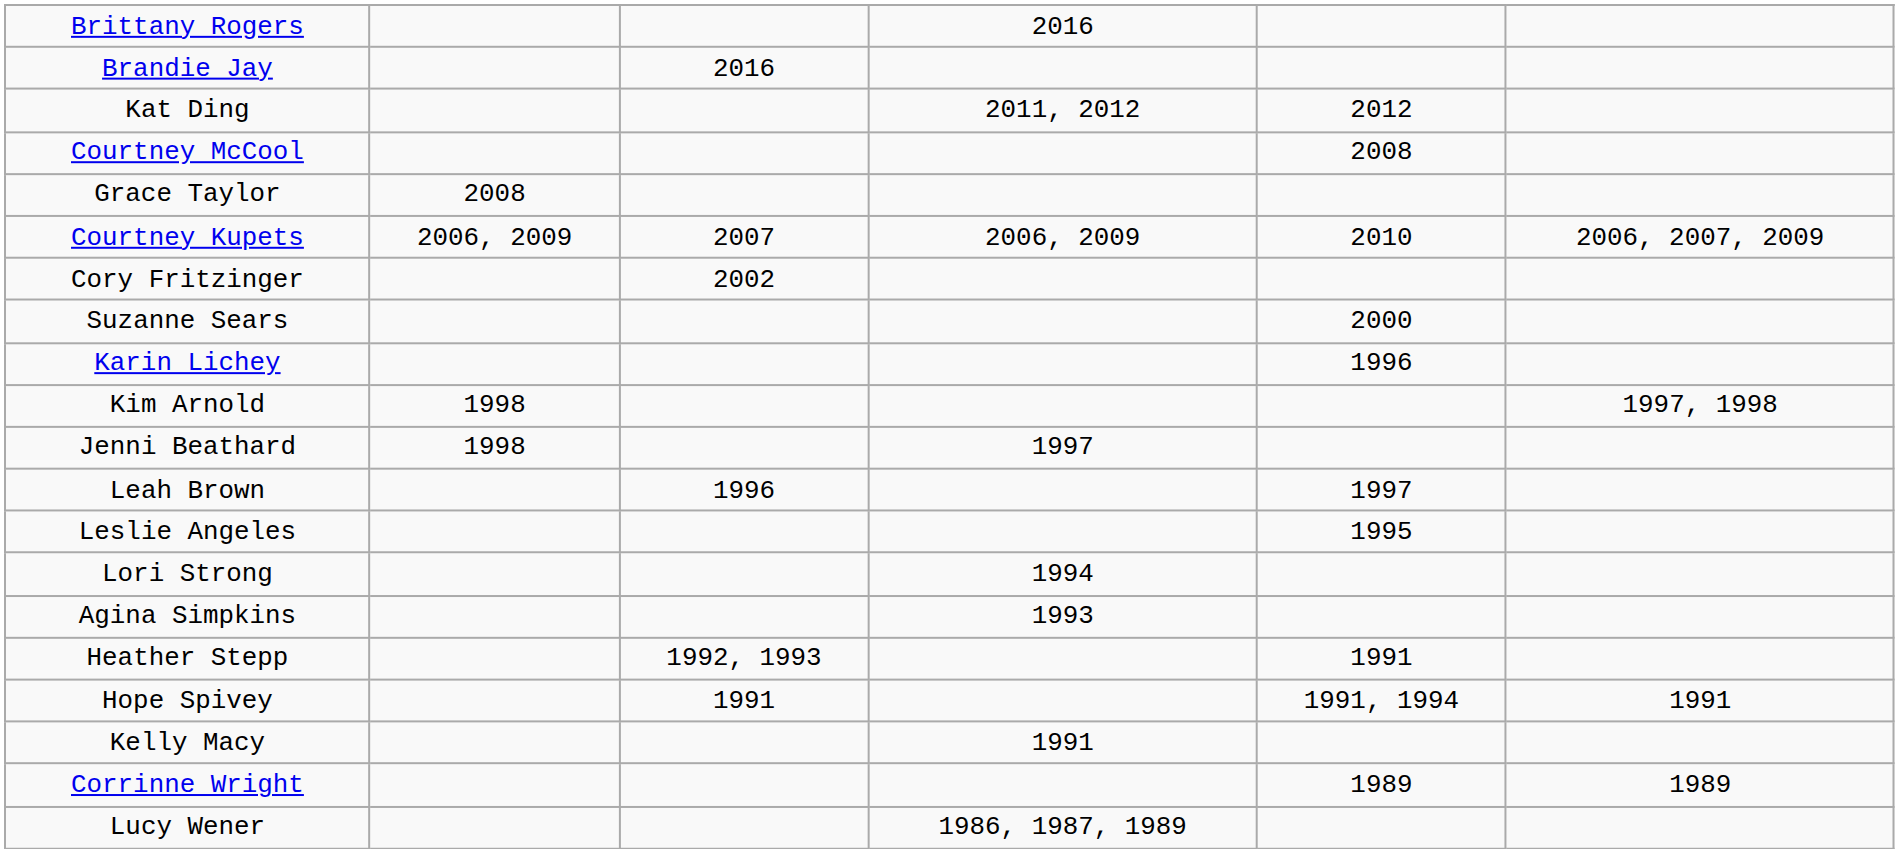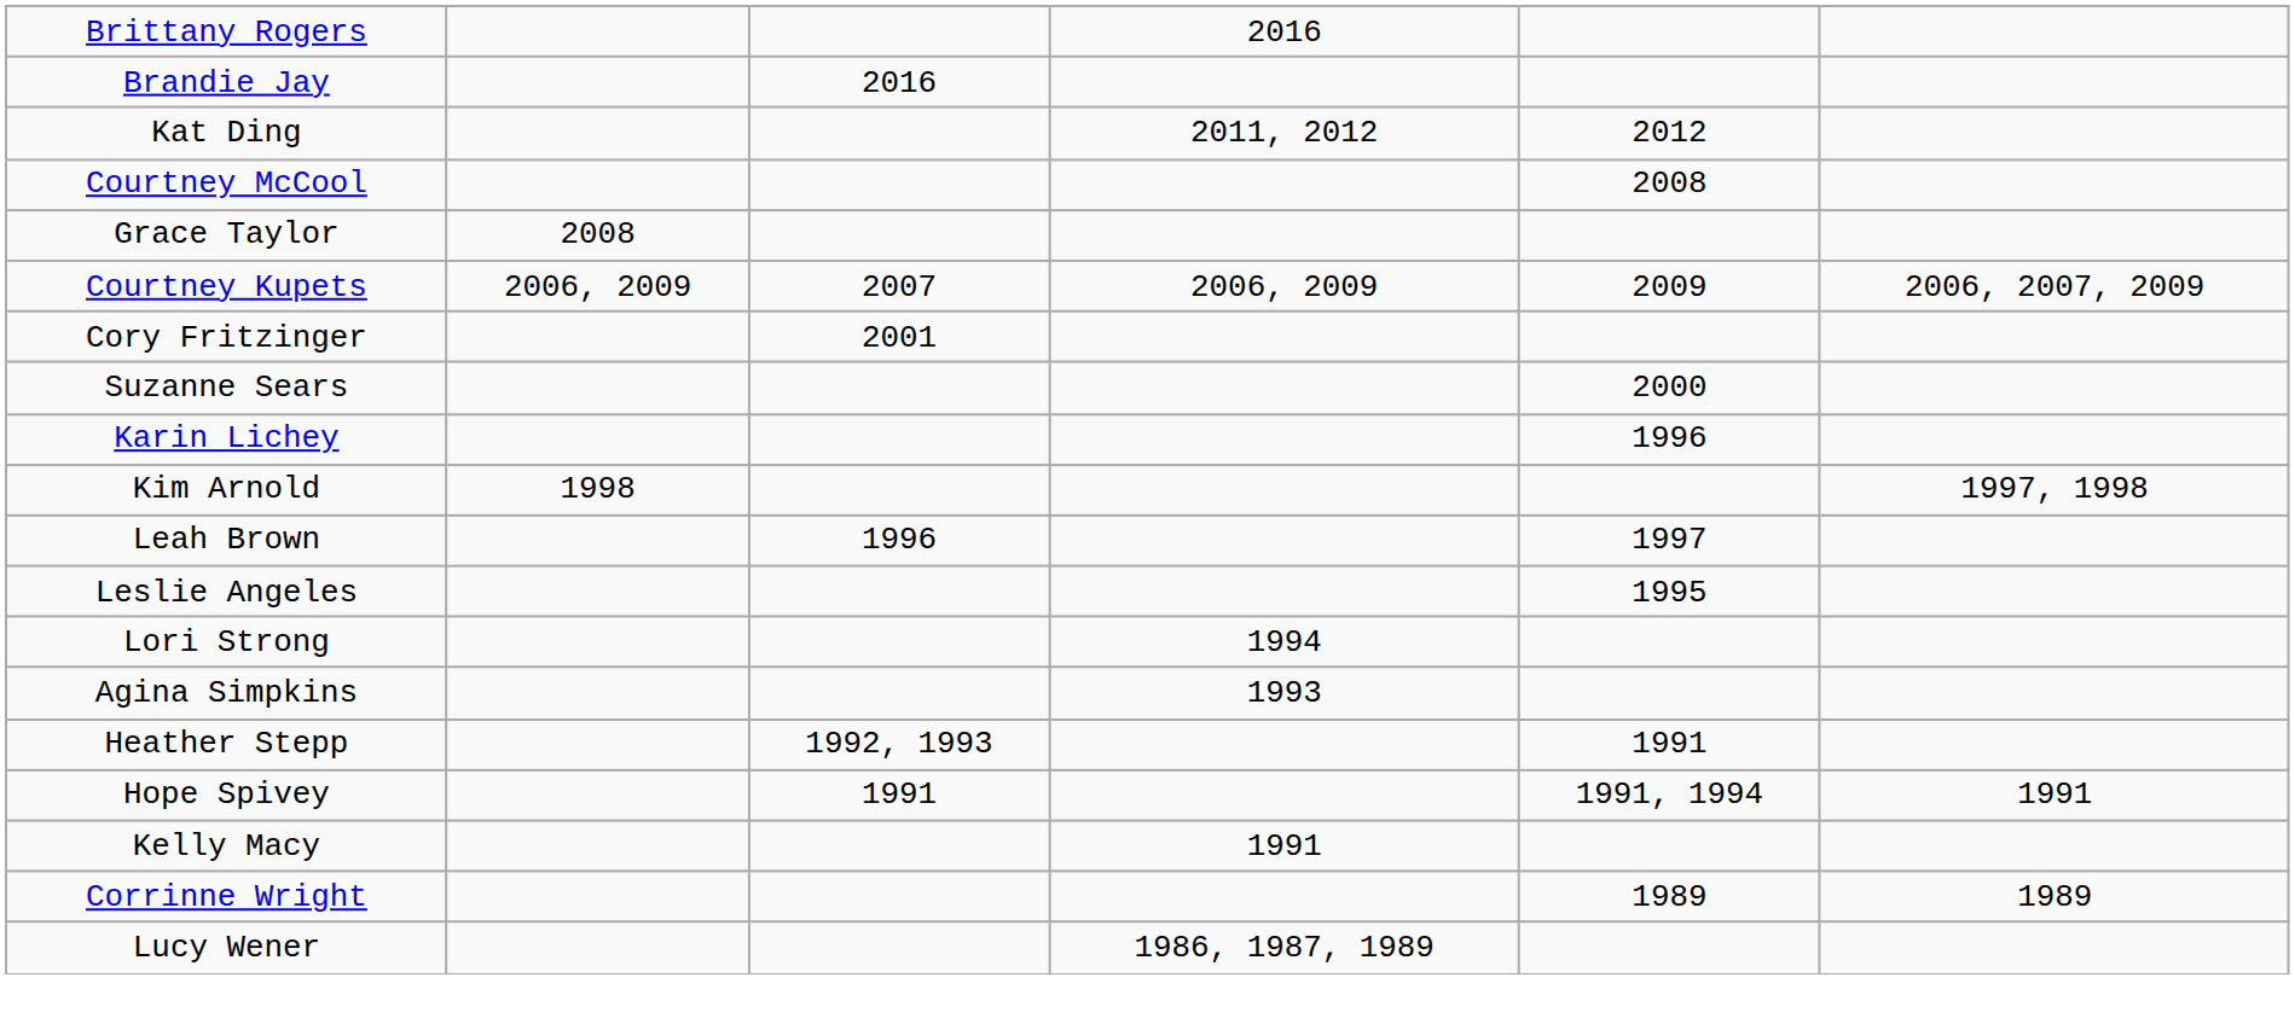 <table class="wikitable" width=60%>
 <tr align="center" valign="top">
 </tr>
 <tr align="center" valign="top">
 <td><a href='#'>Brittany Rogers</a></td>
 <td></td>
 <td></td>
 <td>2016</td>
 <td></td>
 <td></td>
 </tr>
 <tr align="center" valign="top">
 <td><a href='#'>Brandie Jay</a></td>
 <td></td>
 <td>2016</td>
 <td></td>
 <td></td>
 <td></td>
 </tr>
 <tr align="center" valign="top">
 <td>Kat Ding</td>
 <td></td>
 <td></td>
 <td>2011, 2012</td>
 <td>2012</td>
 <td></td>
 </tr>
 <tr align="center" valign="top">
 <td><a href='#'>Courtney McCool</a></td>
 <td></td>
 <td></td>
 <td></td>
 <td>2008</td>
 <td></td>
 </tr>
 <tr align="center" valign="top">
 <td>Grace Taylor</td>
 <td>2008</td>
 <td></td>
 <td></td>
 <td></td>
 <td></td>
 </tr>
 <tr align="center" valign="top">
 <td><a href='#'>Courtney Kupets</a></td>
 <td>2006, 2009</td>
 <td>2007</td>
 <td>2006, 2009</td>
-<td>2010</td>
+<td>2009</td>
 <td>2006, 2007, 2009</td>
 </tr>
 <tr align="center" valign="top">
 <td>Cory Fritzinger</td>
 <td></td>
-<td>2002</td>
+<td>2001</td>
 <td></td>
 <td></td>
 <td></td>
 </tr>
 <tr align="center" valign="top">
 <td>Suzanne Sears</td>
 <td></td>
 <td></td>
 <td></td>
 <td>2000</td>
 <td></td>
 </tr>
 <tr align="center" valign="top">
 <td><a href='#'>Karin Lichey</a></td>
 <td></td>
 <td></td>
 <td></td>
 <td>1996</td>
 <td></td>
 </tr>
 <tr align="center" valign="top">
 <td>Kim Arnold</td>
 <td>1998</td>
 <td></td>
 <td></td>
 <td></td>
 <td>1997, 1998</td>
-</tr>
-<tr align="center" valign="top">
-<td>Jenni Beathard</td>
-<td>1998</td>
-<td></td>
-<td>1997</td>
-<td></td>
-<td></td>
 </tr>
 <tr align="center" valign="top">
 <td>Leah Brown</td>
 <td></td>
 <td>1996</td>
 <td></td>
 <td>1997</td>
 <td></td>
 </tr>
 <tr align="center" valign="top">
 <td>Leslie Angeles</td>
 <td></td>
 <td></td>
 <td></td>
 <td>1995</td>
 <td></td>
 </tr>
 <tr align="center" valign="top">
 <td>Lori Strong</td>
 <td></td>
 <td></td>
 <td>1994</td>
 <td></td>
 <td></td>
 </tr>
 <tr align="center" valign="top">
 <td>Agina Simpkins</td>
 <td></td>
 <td></td>
 <td>1993</td>
 <td></td>
 <td></td>
 </tr>
 <tr align="center" valign="top">
 <td>Heather Stepp</td>
 <td></td>
 <td>1992, 1993</td>
 <td></td>
 <td>1991</td>
 <td></td>
 </tr>
 <tr align="center" valign="top">
 <td>Hope Spivey</td>
 <td></td>
 <td>1991</td>
 <td></td>
 <td>1991, 1994</td>
 <td>1991</td>
 </tr>
 <tr align="center" valign="top">
 <td>Kelly Macy</td>
 <td></td>
 <td></td>
 <td>1991</td>
 <td></td>
 <td></td>
 </tr>
 <tr align="center" valign="top">
 <td><a href='#'>Corrinne Wright</a></td>
 <td></td>
 <td></td>
 <td></td>
 <td>1989</td>
 <td>1989</td>
 </tr>
 <tr align="center" valign="top">
 <td>Lucy Wener</td>
 <td></td>
 <td></td>
 <td>1986, 1987, 1989</td>
 <td></td>
 <td></td>
 </tr>
 </table>
